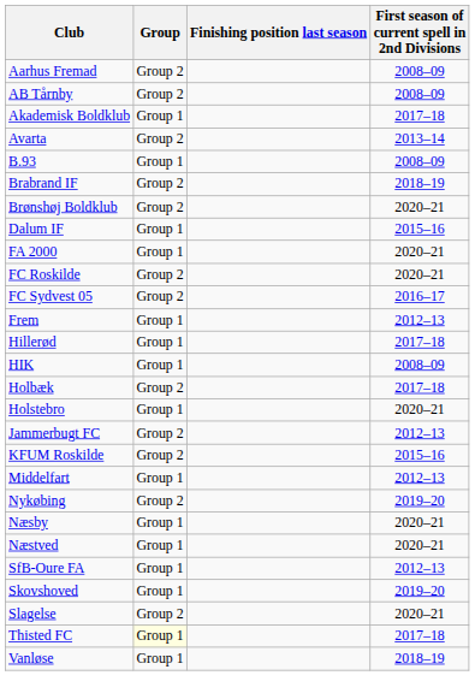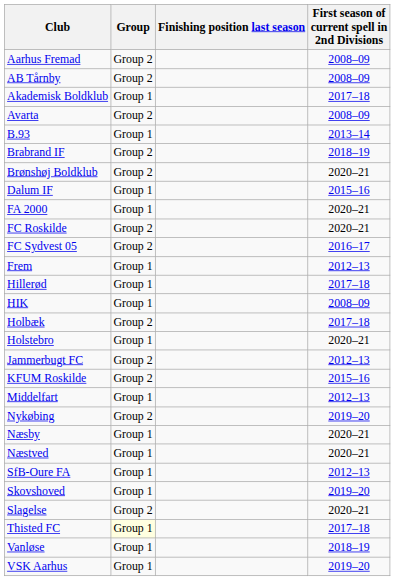 <table class="wikitable sortable" style="text-align:center;">
 <tr>
 <th>Club</th>
 <th>Group</th>
 <th>Finishing position <a href='#'>last season</a></th>
 <th>First season of<br>current spell in<br>2nd Divisions</th>
 </tr>
 <tr>
 <td style="text-align:left;"><a href='#'>Aarhus Fremad</a></td>
 <td>Group 2</td>
 <td></td>
 <td><a href='#'>2008–09</a></td>
 </tr>
 <tr>
 <td style="text-align:left;"><a href='#'>AB Tårnby</a></td>
 <td>Group 2</td>
 <td></td>
 <td><a href='#'>2008–09</a></td>
 </tr>
 <tr>
 <td style="text-align:left;"><a href='#'>Akademisk Boldklub</a></td>
 <td>Group 1</td>
 <td></td>
 <td><a href='#'>2017–18</a></td>
 </tr>
 <tr>
 <td style="text-align:left;"><a href='#'>Avarta</a></td>
 <td>Group 2</td>
 <td></td>
-<td><a href='#'>2013–14</a></td>
+<td><a href='#'>2008–09</a></td>
 </tr>
 <tr>
 <td style="text-align:left;"><a href='#'>B.93</a></td>
 <td>Group 1</td>
 <td></td>
-<td><a href='#'>2008–09</a></td>
+<td><a href='#'>2013–14</a></td>
 </tr>
 <tr>
 <td style="text-align:left;"><a href='#'>Brabrand IF</a></td>
 <td>Group 2</td>
 <td></td>
 <td><a href='#'>2018–19</a></td>
 </tr>
 <tr>
 <td style="text-align:left;"><a href='#'>Brønshøj Boldklub</a></td>
 <td>Group 2</td>
 <td></td>
 <td>2020–21</td>
 </tr>
 <tr>
 <td style="text-align:left;"><a href='#'>Dalum IF</a></td>
 <td>Group 1</td>
 <td></td>
 <td><a href='#'>2015–16</a></td>
 </tr>
 <tr>
 <td style="text-align:left;"><a href='#'>FA 2000</a></td>
 <td>Group 1</td>
 <td></td>
 <td>2020–21</td>
 </tr>
 <tr>
 <td style="text-align:left;"><a href='#'>FC Roskilde</a></td>
 <td>Group 2</td>
 <td></td>
 <td>2020–21</td>
 </tr>
 <tr>
 <td style="text-align:left;"><a href='#'>FC Sydvest 05</a></td>
 <td>Group 2</td>
 <td></td>
 <td><a href='#'>2016–17</a></td>
 </tr>
 <tr>
 <td style="text-align:left;"><a href='#'>Frem</a></td>
 <td>Group 1</td>
 <td></td>
 <td><a href='#'>2012–13</a></td>
 </tr>
 <tr>
 <td style="text-align:left;"><a href='#'>Hillerød</a></td>
 <td>Group 1</td>
 <td></td>
 <td><a href='#'>2017–18</a></td>
 </tr>
 <tr>
 <td style="text-align:left;"><a href='#'>HIK</a></td>
 <td>Group 1</td>
 <td></td>
 <td><a href='#'>2008–09</a></td>
 </tr>
 <tr>
 <td style="text-align:left;"><a href='#'>Holbæk</a></td>
 <td>Group 2</td>
 <td></td>
 <td><a href='#'>2017–18</a></td>
 </tr>
 <tr>
 <td style="text-align:left;"><a href='#'>Holstebro</a></td>
 <td>Group 1</td>
 <td></td>
 <td>2020–21</td>
 </tr>
 <tr>
 <td style="text-align:left;"><a href='#'>Jammerbugt FC</a></td>
 <td>Group 2</td>
 <td></td>
 <td><a href='#'>2012–13</a></td>
 </tr>
 <tr>
 <td style="text-align:left;"><a href='#'>KFUM Roskilde</a></td>
 <td>Group 2</td>
 <td></td>
 <td><a href='#'>2015–16</a></td>
 </tr>
 <tr>
 <td style="text-align:left;"><a href='#'>Middelfart</a></td>
 <td>Group 1</td>
 <td></td>
 <td><a href='#'>2012–13</a></td>
 </tr>
 <tr>
 <td style="text-align:left;"><a href='#'>Nykøbing</a></td>
 <td>Group 2</td>
 <td></td>
 <td><a href='#'>2019–20</a></td>
 </tr>
 <tr>
 <td style="text-align:left;"><a href='#'>Næsby</a></td>
 <td>Group 1</td>
 <td></td>
 <td>2020–21</td>
 </tr>
 <tr>
 <td style="text-align:left;"><a href='#'>Næstved</a></td>
 <td>Group 1</td>
 <td></td>
 <td>2020–21</td>
 </tr>
 <tr>
 <td style="text-align:left;"><a href='#'>SfB-Oure FA</a></td>
 <td>Group 1</td>
 <td></td>
 <td><a href='#'>2012–13</a></td>
 </tr>
 <tr>
 <td style="text-align:left;"><a href='#'>Skovshoved</a></td>
 <td>Group 1</td>
 <td></td>
 <td><a href='#'>2019–20</a></td>
 </tr>
 <tr>
 <td style="text-align:left;"><a href='#'>Slagelse</a></td>
 <td>Group 2</td>
 <td></td>
 <td>2020–21</td>
 </tr>
 <tr>
 <td style="text-align:left;"><a href='#'>Thisted FC</a></td>
 <td style="background: lightyellow;">Group 1</td>
 <td></td>
 <td><a href='#'>2017–18</a></td>
 </tr>
 <tr>
 <td style="text-align:left;"><a href='#'>Vanløse</a></td>
 <td>Group 1</td>
 <td></td>
 <td><a href='#'>2018–19</a></td>
 </tr>
+<tr>
+<td style="text-align:left;"><a href='#'>VSK Aarhus</a></td>
+<td>Group 1</td>
+<td></td>
+<td><a href='#'>2019–20</a></td>
+</tr>
 </table>
